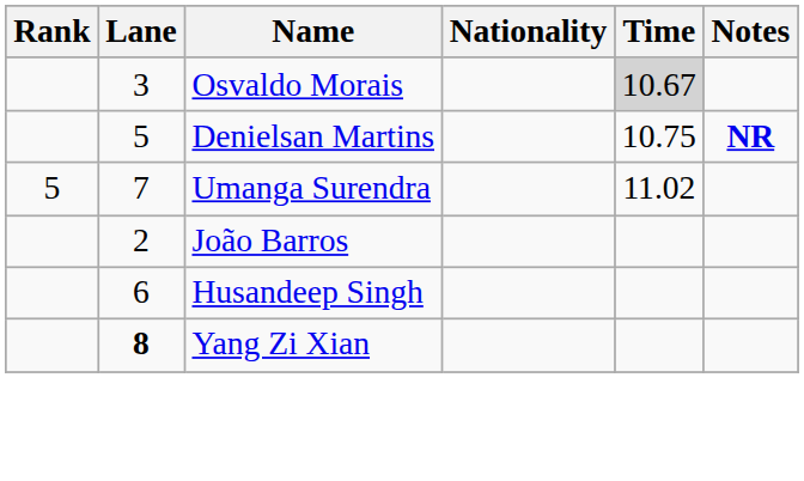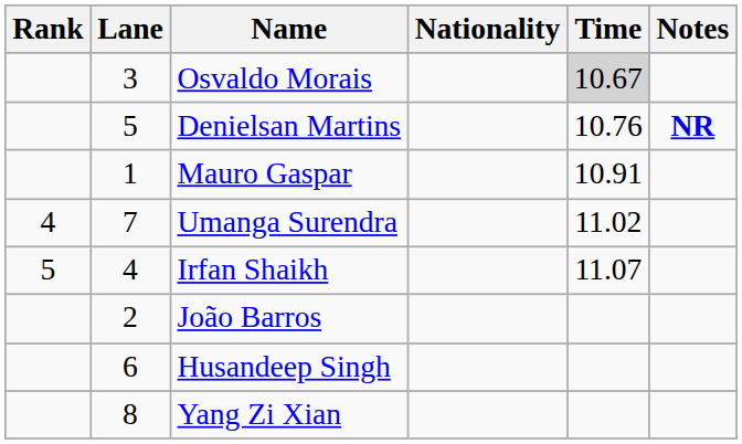 <table class="wikitable sortable" style="text-align:center">
 <tr>
 <th>Rank</th>
 <th>Lane</th>
 <th>Name</th>
 <th>Nationality</th>
 <th>Time</th>
 <th>Notes</th>
 </tr>
 <tr>
 <td></td>
 <td>3</td>
 <td align=left><a href='#'>Osvaldo Morais</a></td>
 <td align=left></td>
 <td style="background: lightgrey;">10.67</td>
 <td></td>
 </tr>
 <tr>
 <td></td>
 <td>5</td>
 <td align=left><a href='#'>Denielsan Martins</a></td>
 <td align=left></td>
-<td>10.75</td>
+<td>10.76</td>
 <td><strong><a href='#'>NR</a></strong></td>
 </tr>
 <tr>
-<td>5</td>
+<td></td>
+<td>1</td>
+<td align=left><a href='#'>Mauro Gaspar</a></td>
+<td align=left></td>
+<td>10.91</td>
+<td></td>
+</tr>
+<tr>
+<td>4</td>
 <td>7</td>
 <td align=left><a href='#'>Umanga Surendra</a></td>
 <td align=left></td>
 <td>11.02</td>
+<td></td>
+</tr>
+<tr>
+<td>5</td>
+<td>4</td>
+<td align=left><a href='#'>Irfan Shaikh</a></td>
+<td align=left></td>
+<td>11.07</td>
 <td></td>
 </tr>
 <tr>
 <td></td>
 <td>2</td>
 <td align=left><a href='#'>João Barros</a></td>
 <td align=left></td>
 <td></td>
 <td></td>
 </tr>
 <tr>
 <td></td>
 <td>6</td>
 <td align=left><a href='#'>Husandeep Singh</a></td>
 <td align=left></td>
 <td></td>
 <td></td>
 </tr>
 <tr>
 <td></td>
-<td><strong>8</strong></td>
+<td>8</td>
 <td align=left><a href='#'>Yang Zi Xian</a></td>
 <td align=left></td>
 <td></td>
 <td></td>
 </tr>
 </table>
